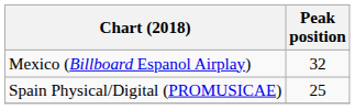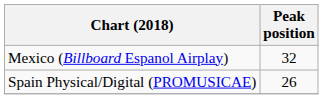 <table class="wikitable sortable">
 <tr>
 <th>Chart (2018)</th>
 <th>Peak<br>position</th>
 </tr>
 <tr>
 <td align="left">Mexico (<a href='#'><em>Billboard</em> Espanol Airplay</a>)</td>
 <td style="text-align:center;">32</td>
 </tr>
 <tr>
 <td align="left">Spain Physical/Digital (<a href='#'>PROMUSICAE</a>)</td>
-<td style="text-align:center;">25</td>
+<td style="text-align:center;">26</td>
 </tr>
 <tr>
 </tr>
 </table>
